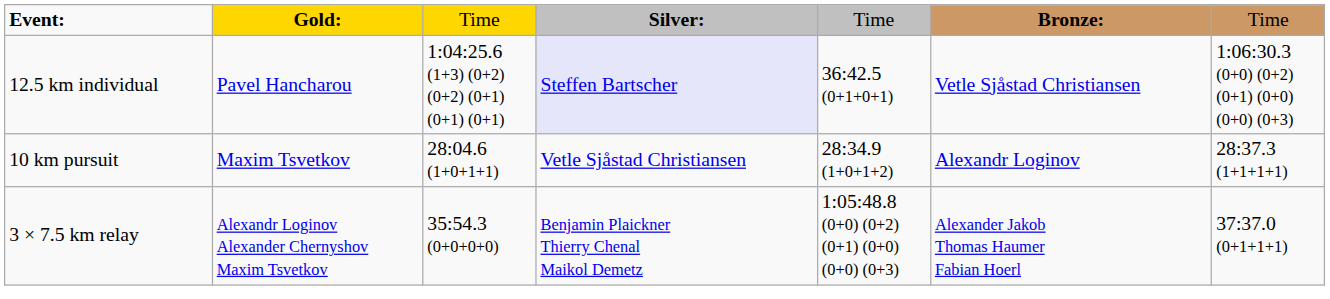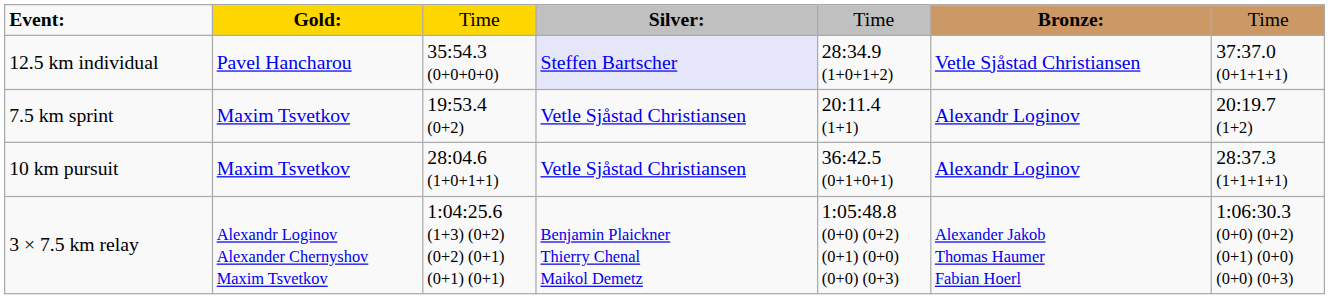 <table class="wikitable" width=85%>
 <tr>
 <td><strong>Event:</strong></td>
 <td style="text-align:center;background-color:gold;"><strong>Gold:</strong></td>
 <td style="text-align:center;background-color:gold;">Time</td>
 <td style="text-align:center;background-color:silver;"><strong>Silver:</strong></td>
 <td style="text-align:center;background-color:silver;">Time</td>
 <td style="text-align:center;background-color:#CC9966;"><strong>Bronze:</strong></td>
 <td style="text-align:center;background-color:#CC9966;">Time</td>
 </tr>
 <tr>
 <td>12.5 km individual<br><em></em></td>
 <td><a href='#'>Pavel Hancharou</a><br><small></small></td>
-<td>1:04:25.6<br><small>(1+3) (0+2)<br>(0+2) (0+1)<br>(0+1) (0+1)</small></td>
+<td>35:54.3<br><small>(0+0+0+0)</small></td>
 <td style="background: lavender;"><a href='#'>Steffen Bartscher</a><br><small></small></td>
-<td>36:42.5<br><small>(0+1+0+1)</small></td>
+<td>28:34.9<br><small>(1+0+1+2)</small></td>
 <td><a href='#'>Vetle Sjåstad Christiansen</a><br><small></small></td>
-<td>1:06:30.3<br><small>(0+0) (0+2)<br>(0+1) (0+0)<br>(0+0) (0+3)</small></td>
+<td>37:37.0<br><small>(0+1+1+1)</small></td>
+</tr>
+<tr>
+<td>7.5 km sprint<br><em></em></td>
+<td><a href='#'>Maxim Tsvetkov</a><br><small></small></td>
+<td>19:53.4<br><small>(0+2)</small></td>
+<td><a href='#'>Vetle Sjåstad Christiansen</a><br><small></small></td>
+<td>20:11.4<br><small>(1+1)</small></td>
+<td><a href='#'>Alexandr Loginov</a><br><small></small></td>
+<td>20:19.7<br><small>(1+2)</small></td>
 </tr>
 <tr>
 <td>10 km pursuit<br><em></em></td>
 <td><a href='#'>Maxim Tsvetkov</a><br><small></small></td>
 <td>28:04.6<br><small>(1+0+1+1)</small></td>
 <td><a href='#'>Vetle Sjåstad Christiansen</a><br><small></small></td>
-<td>28:34.9<br><small>(1+0+1+2)</small></td>
+<td>36:42.5<br><small>(0+1+0+1)</small></td>
 <td><a href='#'>Alexandr Loginov</a><br><small></small></td>
 <td>28:37.3<br><small>(1+1+1+1)</small></td>
 </tr>
 <tr>
 <td>3 × 7.5 km relay<br><em></em></td>
 <td>  <br><small><a href='#'>Alexandr Loginov</a><br><a href='#'>Alexander Chernyshov</a><br><a href='#'>Maxim Tsvetkov</a> </small></td>
-<td>35:54.3<br><small>(0+0+0+0)</small></td>
+<td>1:04:25.6<br><small>(1+3) (0+2)<br>(0+2) (0+1)<br>(0+1) (0+1)</small></td>
 <td> <br><small><a href='#'>Benjamin Plaickner</a><br><a href='#'>Thierry Chenal</a><br><a href='#'>Maikol Demetz</a></small></td>
 <td>1:05:48.8<br><small>(0+0) (0+2)<br>(0+1) (0+0)<br>(0+0) (0+3)</small></td>
 <td> <br><small><a href='#'>Alexander Jakob</a><br><a href='#'>Thomas Haumer</a><br><a href='#'>Fabian Hoerl</a></small></td>
-<td>37:37.0<br><small>(0+1+1+1)</small></td>
+<td>1:06:30.3<br><small>(0+0) (0+2)<br>(0+1) (0+0)<br>(0+0) (0+3)</small></td>
 </tr>
 </table>
